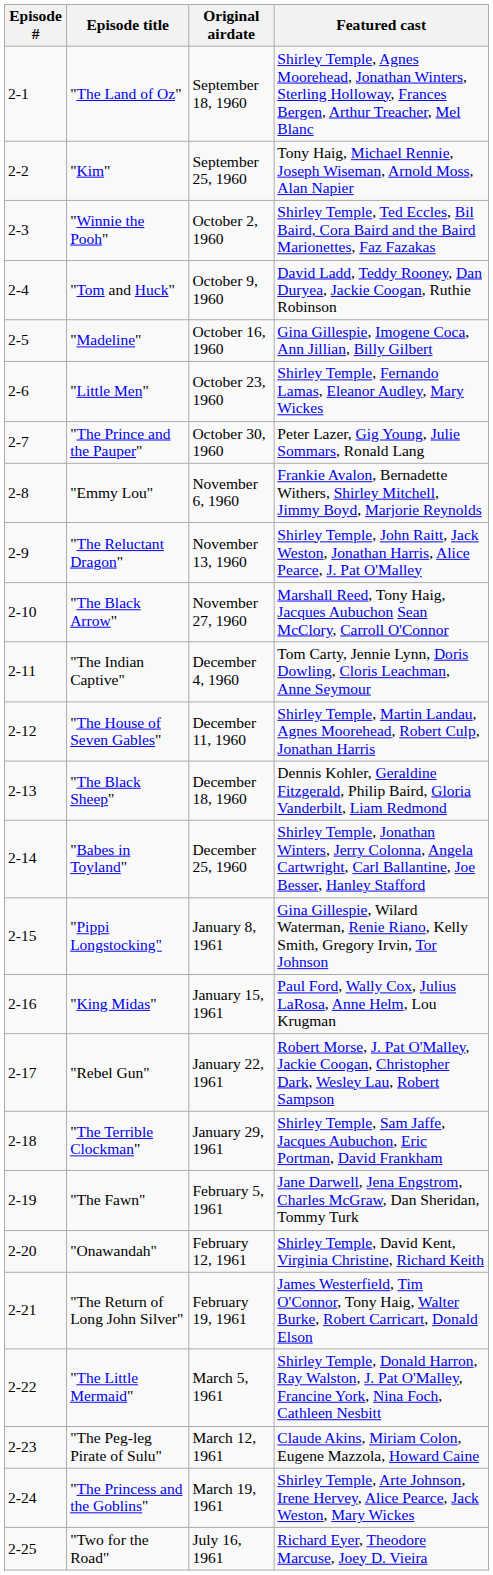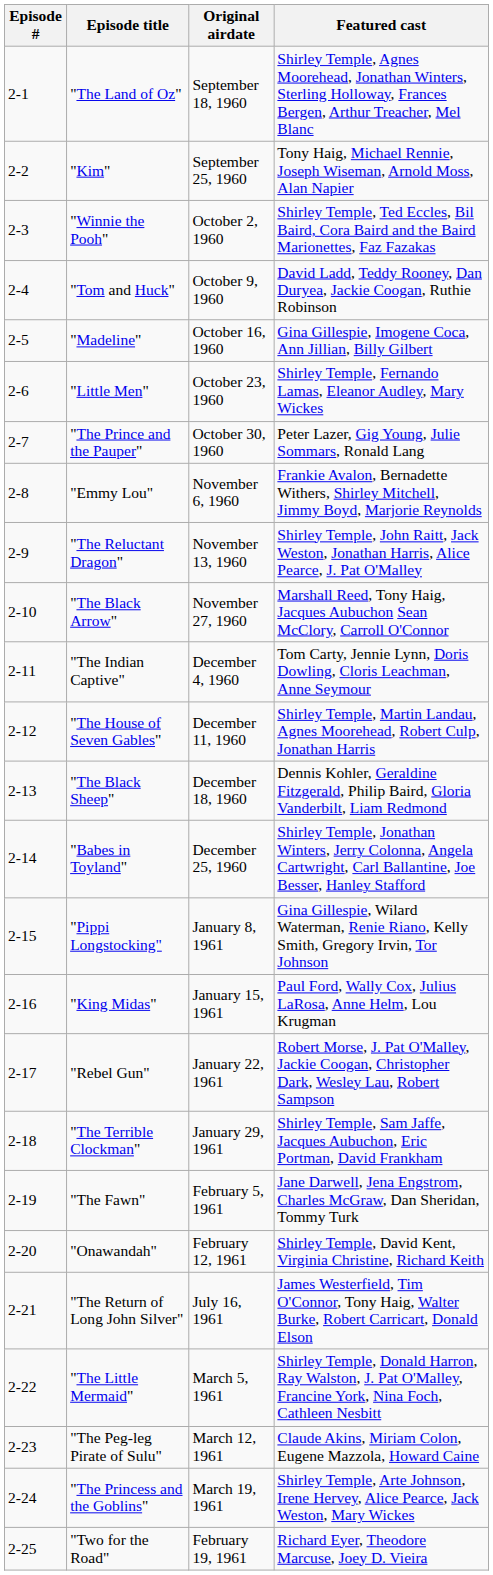 <table class="wikitable" width="500">
 <tr>
 <th>Episode #</th>
 <th>Episode title</th>
 <th>Original airdate</th>
 <th>Featured cast</th>
 </tr>
 <tr>
 <td>2-1</td>
 <td>"<a href='#'>The Land of Oz</a>"</td>
 <td>September 18, 1960</td>
 <td><a href='#'>Shirley Temple</a>, <a href='#'>Agnes Moorehead</a>, <a href='#'>Jonathan Winters</a>, <a href='#'>Sterling Holloway</a>, <a href='#'>Frances Bergen</a>, <a href='#'>Arthur Treacher</a>, <a href='#'>Mel Blanc</a></td>
 </tr>
 <tr>
 <td>2-2</td>
 <td>"<a href='#'>Kim</a>"</td>
 <td>September 25, 1960</td>
 <td>Tony Haig, <a href='#'>Michael Rennie</a>, <a href='#'>Joseph Wiseman</a>, <a href='#'>Arnold Moss</a>, <a href='#'>Alan Napier</a></td>
 </tr>
 <tr>
 <td>2-3</td>
 <td>"<a href='#'>Winnie the Pooh</a>"</td>
 <td>October 2, 1960</td>
 <td><a href='#'>Shirley Temple</a>, <a href='#'>Ted Eccles</a>, <a href='#'>Bil Baird, Cora Baird and the Baird Marionettes</a>, <a href='#'>Faz Fazakas</a></td>
 </tr>
 <tr>
 <td>2-4</td>
 <td>"<a href='#'>Tom</a> and <a href='#'>Huck</a>"</td>
 <td>October 9, 1960</td>
 <td><a href='#'>David Ladd</a>, <a href='#'>Teddy Rooney</a>, <a href='#'>Dan Duryea</a>, <a href='#'>Jackie Coogan</a>, Ruthie Robinson</td>
 </tr>
 <tr>
 <td>2-5</td>
 <td>"<a href='#'>Madeline</a>"</td>
 <td>October 16, 1960</td>
 <td><a href='#'>Gina Gillespie</a>, <a href='#'>Imogene Coca</a>, <a href='#'>Ann Jillian</a>, <a href='#'>Billy Gilbert</a></td>
 </tr>
 <tr>
 <td>2-6</td>
 <td>"<a href='#'>Little Men</a>"</td>
 <td>October 23, 1960</td>
 <td><a href='#'>Shirley Temple</a>, <a href='#'>Fernando Lamas</a>, <a href='#'>Eleanor Audley</a>, <a href='#'>Mary Wickes</a></td>
 </tr>
 <tr>
 <td>2-7</td>
 <td>"<a href='#'>The Prince and the Pauper</a>"</td>
 <td>October 30, 1960</td>
 <td>Peter Lazer, <a href='#'>Gig Young</a>, <a href='#'>Julie Sommars</a>, Ronald Lang</td>
 </tr>
 <tr>
 <td>2-8</td>
 <td>"Emmy Lou"</td>
 <td>November 6, 1960</td>
 <td><a href='#'>Frankie Avalon</a>, Bernadette Withers, <a href='#'>Shirley Mitchell</a>, <a href='#'>Jimmy Boyd</a>, <a href='#'>Marjorie Reynolds</a></td>
 </tr>
 <tr>
 <td>2-9</td>
 <td>"<a href='#'>The Reluctant Dragon</a>"</td>
 <td>November 13, 1960</td>
 <td><a href='#'>Shirley Temple</a>, <a href='#'>John Raitt</a>, <a href='#'>Jack Weston</a>, <a href='#'>Jonathan Harris</a>, <a href='#'>Alice Pearce</a>, <a href='#'>J. Pat O'Malley</a></td>
 </tr>
 <tr>
 <td>2-10</td>
 <td>"<a href='#'>The Black Arrow</a>"</td>
 <td>November 27, 1960</td>
 <td><a href='#'>Marshall Reed</a>, Tony Haig, <a href='#'>Jacques Aubuchon</a> <a href='#'>Sean McClory</a>, <a href='#'>Carroll O'Connor</a></td>
 </tr>
 <tr>
 <td>2-11</td>
 <td>"The Indian Captive"</td>
 <td>December 4, 1960</td>
 <td>Tom Carty, Jennie Lynn, <a href='#'>Doris Dowling</a>, <a href='#'>Cloris Leachman</a>, <a href='#'>Anne Seymour</a></td>
 </tr>
 <tr>
 <td>2-12</td>
 <td>"<a href='#'>The House of Seven Gables</a>"</td>
 <td>December 11, 1960</td>
 <td><a href='#'>Shirley Temple</a>, <a href='#'>Martin Landau</a>, <a href='#'>Agnes Moorehead</a>, <a href='#'>Robert Culp</a>, <a href='#'>Jonathan Harris</a></td>
 </tr>
 <tr>
 <td>2-13</td>
 <td>"<a href='#'>The Black Sheep</a>"</td>
 <td>December 18, 1960</td>
 <td>Dennis Kohler, <a href='#'>Geraldine Fitzgerald</a>, Philip Baird, <a href='#'>Gloria Vanderbilt</a>, <a href='#'>Liam Redmond</a></td>
 </tr>
 <tr>
 <td>2-14</td>
 <td>"<a href='#'>Babes in Toyland</a>"</td>
 <td>December 25, 1960</td>
 <td><a href='#'>Shirley Temple</a>, <a href='#'>Jonathan Winters</a>, <a href='#'>Jerry Colonna</a>, <a href='#'>Angela Cartwright</a>, <a href='#'>Carl Ballantine</a>, <a href='#'>Joe Besser</a>, <a href='#'>Hanley Stafford</a></td>
 </tr>
 <tr>
 <td>2-15</td>
 <td>"<a href='#'>Pippi Longstocking"</a></td>
 <td>January 8, 1961</td>
 <td><a href='#'>Gina Gillespie</a>, Wilard Waterman, <a href='#'>Renie Riano</a>, Kelly Smith, Gregory Irvin, <a href='#'>Tor Johnson</a></td>
 </tr>
 <tr>
 <td>2-16</td>
 <td>"<a href='#'>King Midas</a>"</td>
 <td>January 15, 1961</td>
 <td><a href='#'>Paul Ford</a>, <a href='#'>Wally Cox</a>, <a href='#'>Julius LaRosa</a>, <a href='#'>Anne Helm</a>, Lou Krugman</td>
 </tr>
 <tr>
 <td>2-17</td>
 <td>"Rebel Gun"</td>
 <td>January 22, 1961</td>
 <td><a href='#'>Robert Morse</a>, <a href='#'>J. Pat O'Malley</a>, <a href='#'>Jackie Coogan</a>, <a href='#'>Christopher Dark</a>, <a href='#'>Wesley Lau</a>, <a href='#'>Robert Sampson</a></td>
 </tr>
 <tr>
 <td>2-18</td>
 <td>"<a href='#'>The Terrible Clockman</a>"</td>
 <td>January 29, 1961</td>
 <td><a href='#'>Shirley Temple</a>, <a href='#'>Sam Jaffe</a>, <a href='#'>Jacques Aubuchon</a>, <a href='#'>Eric Portman</a>, <a href='#'>David Frankham</a></td>
 </tr>
 <tr>
 <td>2-19</td>
 <td>"The Fawn"</td>
 <td>February 5, 1961</td>
 <td><a href='#'>Jane Darwell</a>, <a href='#'>Jena Engstrom</a>, <a href='#'>Charles McGraw</a>, Dan Sheridan, Tommy Turk</td>
 </tr>
 <tr>
 <td>2-20</td>
 <td>"Onawandah"</td>
 <td>February 12, 1961</td>
 <td><a href='#'>Shirley Temple</a>, David Kent, <a href='#'>Virginia Christine</a>, <a href='#'>Richard Keith</a></td>
 </tr>
 <tr>
 <td>2-21</td>
 <td>"The Return of Long John Silver"</td>
-<td>February 19, 1961</td>
+<td>July 16, 1961</td>
 <td><a href='#'>James Westerfield</a>, <a href='#'>Tim O'Connor</a>, Tony Haig, <a href='#'>Walter Burke</a>, <a href='#'>Robert Carricart</a>, <a href='#'>Donald Elson</a></td>
 </tr>
 <tr>
 <td>2-22</td>
 <td>"<a href='#'>The Little Mermaid</a>"</td>
 <td>March 5, 1961</td>
 <td><a href='#'>Shirley Temple</a>, <a href='#'>Donald Harron</a>, <a href='#'>Ray Walston</a>, <a href='#'>J. Pat O'Malley</a>, <a href='#'>Francine York</a>, <a href='#'>Nina Foch</a>, <a href='#'>Cathleen Nesbitt</a></td>
 </tr>
 <tr>
 <td>2-23</td>
 <td>"The Peg-leg Pirate of Sulu"</td>
 <td>March 12, 1961</td>
 <td><a href='#'>Claude Akins</a>, <a href='#'>Miriam Colon</a>, Eugene Mazzola, <a href='#'>Howard Caine</a></td>
 </tr>
 <tr>
 <td>2-24</td>
 <td>"<a href='#'>The Princess and the Goblins</a>"</td>
 <td>March 19, 1961</td>
 <td><a href='#'>Shirley Temple</a>, <a href='#'>Arte Johnson</a>, <a href='#'>Irene Hervey</a>, <a href='#'>Alice Pearce</a>, <a href='#'>Jack Weston</a>, <a href='#'>Mary Wickes</a></td>
 </tr>
 <tr>
 <td>2-25</td>
 <td>"Two for the Road"</td>
-<td>July 16, 1961</td>
+<td>February 19, 1961</td>
 <td><a href='#'>Richard Eyer</a>, <a href='#'>Theodore Marcuse</a>, <a href='#'>Joey D. Vieira</a></td>
 </tr>
 </table>
